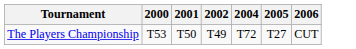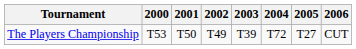 <table class="wikitable" style="font-size:95%;text-align:center;">
 <tr>
 <th>Tournament</th>
 <th>2000</th>
 <th>2001</th>
 <th>2002</th>
+<th>2003</th>
 <th>2004</th>
 <th>2005</th>
 <th>2006</th>
 </tr>
 <tr>
 <td align=left><a href='#'>The Players Championship</a></td>
 <td>T53</td>
 <td>T50</td>
 <td>T49</td>
+<td>T39</td>
 <td>T72</td>
 <td>T27</td>
 <td>CUT</td>
 </tr>
 </table>
